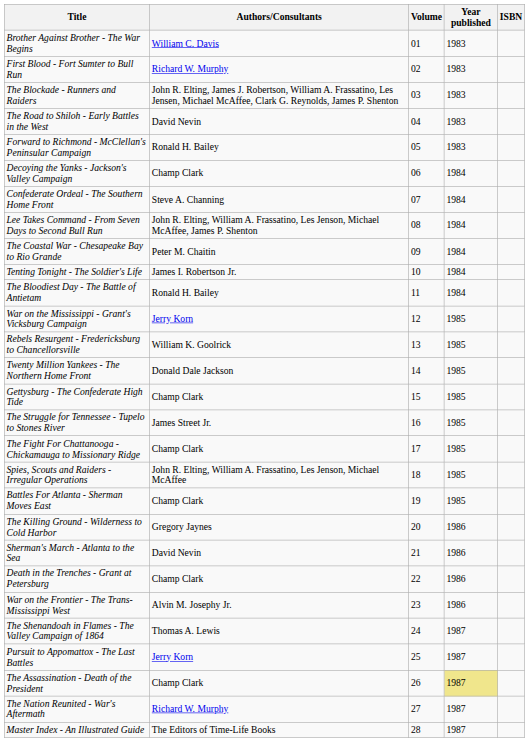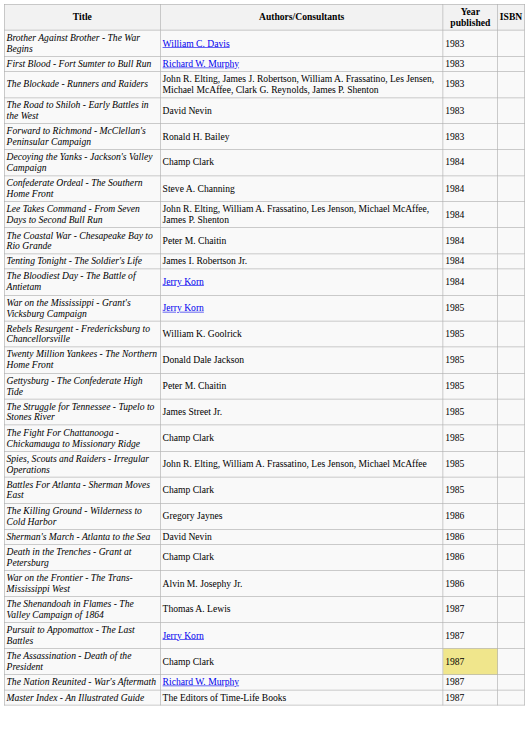 <table class="wikitable sortable">
 <tr>
 <th>Title</th>
 <th>Authors/Consultants</th>
-<th>Volume</th>
 <th>Year published</th>
 <th>ISBN</th>
 </tr>
 <tr>
 <td><em>Brother Against Brother - The War Begins</em></td>
 <td><a href='#'>William C. Davis</a></td>
-<td>01</td>
 <td>1983</td>
 <td></td>
 </tr>
 <tr>
 <td><em>First Blood - Fort Sumter to Bull Run</em></td>
 <td><a href='#'>Richard W. Murphy</a></td>
-<td>02</td>
 <td>1983</td>
 <td></td>
 </tr>
 <tr>
 <td><em>The Blockade - Runners and Raiders</em></td>
 <td>John R. Elting, James J. Robertson, William A. Frassatino, Les Jensen, Michael McAffee, Clark G. Reynolds, James P. Shenton</td>
-<td>03</td>
 <td>1983</td>
 <td></td>
 </tr>
 <tr>
 <td><em>The Road to Shiloh - Early Battles in the West</em></td>
 <td>David Nevin</td>
-<td>04</td>
 <td>1983</td>
 <td></td>
 </tr>
 <tr>
 <td><em>Forward to Richmond - McClellan's Peninsular Campaign</em></td>
 <td>Ronald H. Bailey</td>
-<td>05</td>
 <td>1983</td>
 <td></td>
 </tr>
 <tr>
 <td><em>Decoying the Yanks - Jackson's Valley Campaign</em></td>
 <td>Champ Clark</td>
-<td>06</td>
 <td>1984</td>
 <td></td>
 </tr>
 <tr>
 <td><em>Confederate Ordeal - The Southern Home Front</em></td>
 <td>Steve A. Channing</td>
-<td>07</td>
 <td>1984</td>
 <td></td>
 </tr>
 <tr>
 <td><em>Lee Takes Command - From Seven Days to Second Bull Run</em></td>
 <td>John R. Elting, William A. Frassatino, Les Jenson, Michael McAffee, James P. Shenton</td>
-<td>08</td>
 <td>1984</td>
 <td></td>
 </tr>
 <tr>
 <td><em>The Coastal War - Chesapeake Bay to Rio Grande</em></td>
 <td>Peter M. Chaitin</td>
-<td>09</td>
 <td>1984</td>
 <td></td>
 </tr>
 <tr>
 <td><em>Tenting Tonight - The Soldier's Life</em></td>
 <td>James I. Robertson Jr.</td>
-<td>10</td>
 <td>1984</td>
 <td></td>
 </tr>
 <tr>
 <td><em>The Bloodiest Day - The Battle of Antietam</em></td>
-<td>Ronald H. Bailey</td>
-<td>11</td>
+<td><a href='#'>Jerry Korn</a></td>
 <td>1984</td>
 <td></td>
 </tr>
 <tr>
 <td><em>War on the Mississippi - Grant's Vicksburg Campaign</em></td>
 <td><a href='#'>Jerry Korn</a></td>
-<td>12</td>
 <td>1985</td>
 <td></td>
 </tr>
 <tr>
 <td><em>Rebels Resurgent - Fredericksburg to Chancellorsville</em></td>
 <td>William K. Goolrick</td>
-<td>13</td>
 <td>1985</td>
 <td></td>
 </tr>
 <tr>
 <td><em>Twenty Million Yankees - The Northern Home Front</em></td>
 <td>Donald Dale Jackson</td>
-<td>14</td>
 <td>1985</td>
 <td></td>
 </tr>
 <tr>
 <td><em>Gettysburg - The Confederate High Tide</em></td>
-<td>Champ Clark</td>
-<td>15</td>
+<td>Peter M. Chaitin</td>
 <td>1985</td>
 <td></td>
 </tr>
 <tr>
 <td><em>The Struggle for Tennessee - Tupelo to Stones River</em></td>
 <td>James Street Jr.</td>
-<td>16</td>
 <td>1985</td>
 <td></td>
 </tr>
 <tr>
 <td><em>The Fight For Chattanooga - Chickamauga to Missionary Ridge</em></td>
 <td>Champ Clark</td>
-<td>17</td>
 <td>1985</td>
 <td></td>
 </tr>
 <tr>
 <td><em>Spies, Scouts and Raiders - Irregular Operations</em></td>
 <td>John R. Elting, William A. Frassatino, Les Jenson, Michael McAffee</td>
-<td>18</td>
 <td>1985</td>
 <td></td>
 </tr>
 <tr>
 <td><em>Battles For Atlanta - Sherman Moves East</em></td>
 <td>Champ Clark</td>
-<td>19</td>
 <td>1985</td>
 <td></td>
 </tr>
 <tr>
 <td><em>The Killing Ground - Wilderness to Cold Harbor</em></td>
 <td>Gregory Jaynes</td>
-<td>20</td>
 <td>1986</td>
 <td></td>
 </tr>
 <tr>
 <td><em>Sherman's March - Atlanta to the Sea</em></td>
 <td>David Nevin</td>
-<td>21</td>
 <td>1986</td>
 <td></td>
 </tr>
 <tr>
 <td><em>Death in the Trenches - Grant at Petersburg</em></td>
 <td>Champ Clark</td>
-<td>22</td>
 <td>1986</td>
 <td></td>
 </tr>
 <tr>
 <td><em>War on the Frontier - The Trans-Mississippi West</em></td>
 <td>Alvin M. Josephy Jr.</td>
-<td>23</td>
 <td>1986</td>
 <td></td>
 </tr>
 <tr>
 <td><em>The Shenandoah in Flames - The Valley Campaign of 1864</em></td>
 <td>Thomas A. Lewis</td>
-<td>24</td>
 <td>1987</td>
 <td></td>
 </tr>
 <tr>
 <td><em>Pursuit to Appomattox - The Last Battles</em></td>
 <td><a href='#'>Jerry Korn</a></td>
-<td>25</td>
 <td>1987</td>
 <td></td>
 </tr>
 <tr>
 <td><em>The Assassination - Death of the President</em></td>
 <td>Champ Clark</td>
-<td>26</td>
 <td style="background: khaki;">1987</td>
 <td></td>
 </tr>
 <tr>
 <td><em>The Nation Reunited - War's Aftermath</em></td>
 <td><a href='#'>Richard W. Murphy</a></td>
-<td>27</td>
 <td>1987</td>
 <td></td>
 </tr>
 <tr>
 <td><em>Master Index - An Illustrated Guide</em></td>
 <td>The Editors of Time-Life Books</td>
-<td>28</td>
 <td>1987</td>
 <td></td>
 </tr>
 </table>
